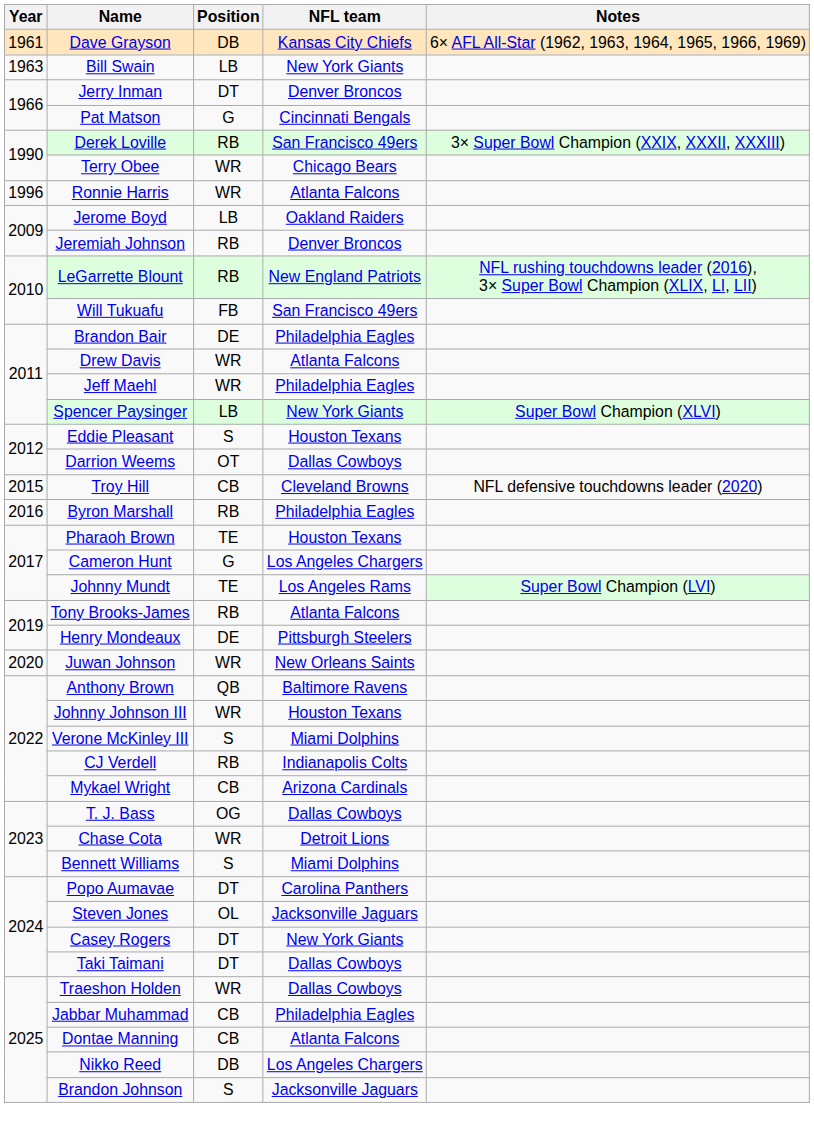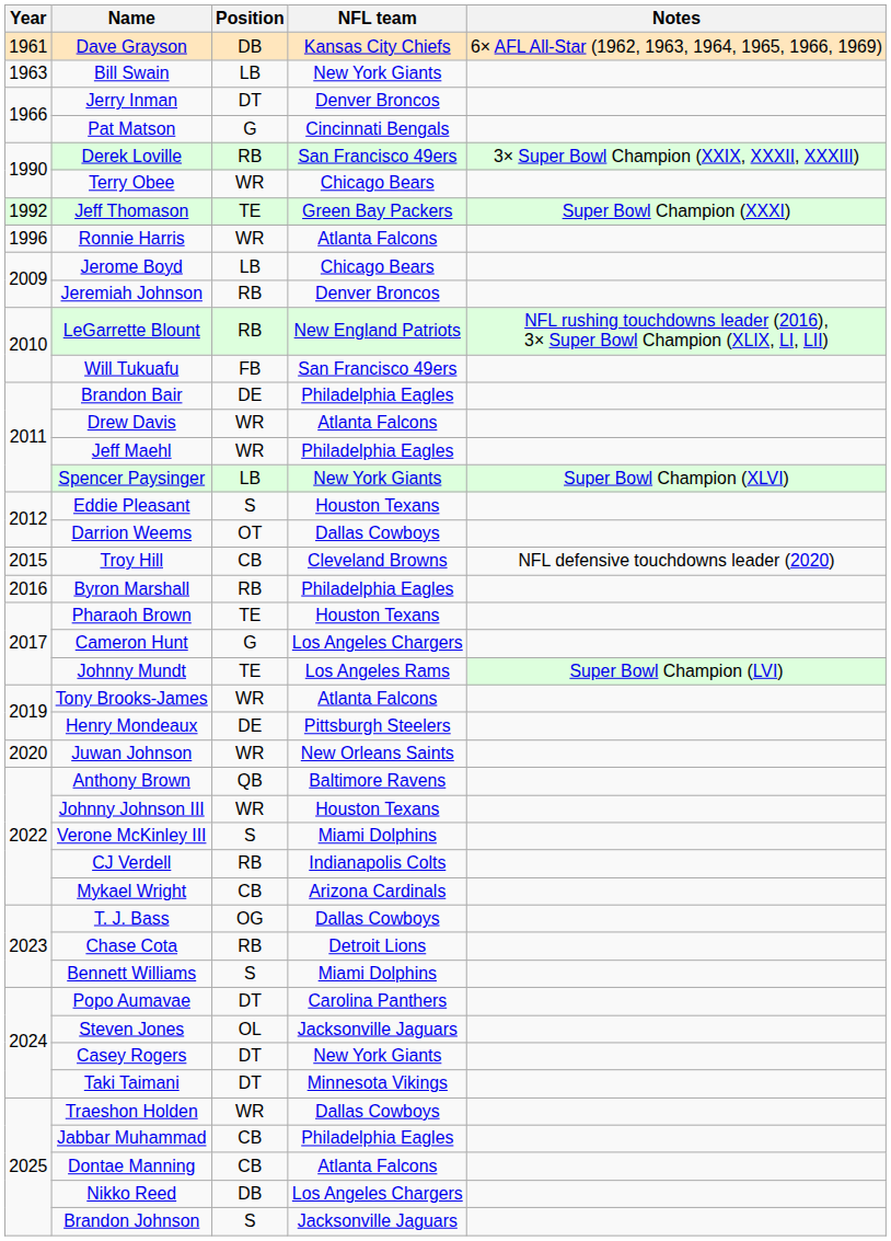 <table class="wikitable sortable" style="text-align:center">
 <tr>
 <th>Year</th>
 <th>Name</th>
 <th>Position</th>
 <th>NFL team</th>
 <th>Notes</th>
 </tr>
 <tr>
 <td align="center" bgcolor=#FFE6BD>1961</td>
 <td align="center" bgcolor=#FFE6BD><a href='#'>Dave Grayson</a></td>
 <td align="center" bgcolor=#FFE6BD>DB</td>
 <td align="center" bgcolor=#FFE6BD><a href='#'>Kansas City Chiefs</a></td>
 <td align="center" bgcolor=#FFE6BD>6× <a href='#'>AFL All-Star</a> (1962, 1963, 1964, 1965, 1966, 1969)</td>
 </tr>
 <tr>
 <td align="center">1963</td>
 <td align="center"><a href='#'>Bill Swain</a></td>
 <td align="center">LB</td>
 <td align="center"><a href='#'>New York Giants</a></td>
 <td align="center"></td>
 </tr>
 <tr>
 <td rowspan="2">1966</td>
 <td align="center"><a href='#'>Jerry Inman</a></td>
 <td align="center">DT</td>
 <td align="center"><a href='#'>Denver Broncos</a></td>
 <td align="center"></td>
 </tr>
 <tr>
 <td align="center"><a href='#'>Pat Matson</a></td>
 <td align="center">G</td>
 <td align="center"><a href='#'>Cincinnati Bengals</a></td>
 <td align="center"></td>
 </tr>
 <tr>
 <td rowspan="2">1990</td>
 <td align="center" bgcolor=#DDFFDD><a href='#'>Derek Loville</a></td>
 <td align="center" bgcolor=#DDFFDD>RB</td>
 <td align="center" bgcolor=#DDFFDD><a href='#'>San Francisco 49ers</a></td>
 <td align="center" bgcolor=#DDFFDD>3× <a href='#'>Super Bowl</a> Champion (<a href='#'>XXIX</a>, <a href='#'>XXXII</a>, <a href='#'>XXXIII</a>)</td>
 </tr>
 <tr>
 <td align="center"><a href='#'>Terry Obee</a></td>
 <td align="center">WR</td>
 <td align="center"><a href='#'>Chicago Bears</a></td>
 <td align="center"></td>
 </tr>
 <tr>
+<td align="center" bgcolor=#DDFFDD>1992</td>
+<td align="center" bgcolor=#DDFFDD><a href='#'>Jeff Thomason</a></td>
+<td align="center" bgcolor=#DDFFDD>TE</td>
+<td align="center" bgcolor=#DDFFDD><a href='#'>Green Bay Packers</a></td>
+<td align="center" bgcolor=#DDFFDD><a href='#'>Super Bowl</a> Champion (<a href='#'>XXXI</a>)</td>
+</tr>
+<tr>
 <td align="center">1996</td>
 <td align="center"><a href='#'>Ronnie Harris</a></td>
 <td align="center">WR</td>
 <td align="center"><a href='#'>Atlanta Falcons</a></td>
 <td align="center"></td>
 </tr>
 <tr>
 <td rowspan="2">2009</td>
 <td align="center"><a href='#'>Jerome Boyd</a></td>
 <td align="center">LB</td>
-<td align="center"><a href='#'>Oakland Raiders</a></td>
+<td align="center"><a href='#'>Chicago Bears</a></td>
 <td align="center"></td>
 </tr>
 <tr>
 <td align="center"><a href='#'>Jeremiah Johnson</a></td>
 <td align="center">RB</td>
 <td align="center"><a href='#'>Denver Broncos</a></td>
 <td align="center"></td>
 </tr>
 <tr>
 <td rowspan="2">2010</td>
 <td align="center" bgcolor=#DDFFDD><a href='#'>LeGarrette Blount</a></td>
 <td align="center" bgcolor=#DDFFDD>RB</td>
 <td align="center" bgcolor=#DDFFDD><a href='#'>New England Patriots</a></td>
 <td align="center" bgcolor=#DDFFDD><a href='#'>NFL rushing touchdowns leader</a> (<a href='#'>2016</a>),<br>3× <a href='#'>Super Bowl</a> Champion (<a href='#'>XLIX</a>, <a href='#'>LI</a>, <a href='#'>LII</a>)</td>
 </tr>
 <tr>
 <td align="center"><a href='#'>Will Tukuafu</a></td>
 <td align="center">FB</td>
 <td align="center"><a href='#'>San Francisco 49ers</a></td>
 <td align="center"></td>
 </tr>
 <tr>
 <td rowspan="4">2011</td>
 <td align="center"><a href='#'>Brandon Bair</a></td>
 <td align="center">DE</td>
 <td align="center"><a href='#'>Philadelphia Eagles</a></td>
 <td align="center"></td>
 </tr>
 <tr>
 <td align="center"><a href='#'>Drew Davis</a></td>
 <td align="center">WR</td>
 <td align="center"><a href='#'>Atlanta Falcons</a></td>
 <td align="center"></td>
 </tr>
 <tr>
 <td align="center"><a href='#'>Jeff Maehl</a></td>
 <td align="center">WR</td>
 <td align="center"><a href='#'>Philadelphia Eagles</a></td>
 <td align="center"></td>
 </tr>
 <tr>
 <td align="center" bgcolor=#DDFFDD><a href='#'>Spencer Paysinger</a></td>
 <td align="center" bgcolor=#DDFFDD>LB</td>
 <td align="center" bgcolor=#DDFFDD><a href='#'>New York Giants</a></td>
 <td align="center" bgcolor=#DDFFDD><a href='#'>Super Bowl</a> Champion (<a href='#'>XLVI</a>)</td>
 </tr>
 <tr>
 <td rowspan="2">2012</td>
 <td align="center"><a href='#'>Eddie Pleasant</a></td>
 <td align="center">S</td>
 <td align="center"><a href='#'>Houston Texans</a></td>
 <td align="center"></td>
 </tr>
 <tr>
 <td align="center"><a href='#'>Darrion Weems</a></td>
 <td align="center">OT</td>
 <td align="center"><a href='#'>Dallas Cowboys</a></td>
 <td align="center"></td>
 </tr>
 <tr>
 <td align="center">2015</td>
 <td align="center"><a href='#'>Troy Hill</a></td>
 <td align="center">CB</td>
 <td align="center"><a href='#'>Cleveland Browns</a></td>
 <td align="center">NFL defensive touchdowns leader (<a href='#'>2020</a>)</td>
 </tr>
 <tr>
 <td align="center">2016</td>
 <td align="center"><a href='#'>Byron Marshall</a></td>
 <td align="center">RB</td>
 <td align="center"><a href='#'>Philadelphia Eagles</a></td>
 <td align="center"></td>
 </tr>
 <tr>
 <td rowspan="3">2017</td>
 <td align="center"><a href='#'>Pharaoh Brown</a></td>
 <td align="center">TE</td>
 <td align="center"><a href='#'>Houston Texans</a></td>
 <td align="center"></td>
 </tr>
 <tr>
 <td align="center"><a href='#'>Cameron Hunt</a></td>
 <td align="center">G</td>
 <td align="center"><a href='#'>Los Angeles Chargers</a></td>
 <td align="center"></td>
 </tr>
 <tr>
 <td align="center"><a href='#'>Johnny Mundt</a></td>
 <td align="center">TE</td>
 <td align="center"><a href='#'>Los Angeles Rams</a></td>
 <td align="center" bgcolor=#DDFFDD><a href='#'>Super Bowl</a> Champion (<a href='#'>LVI</a>)</td>
 </tr>
 <tr>
 <td rowspan="2">2019</td>
 <td align="center"><a href='#'>Tony Brooks-James</a></td>
-<td align="center">RB</td>
+<td align="center">WR</td>
 <td align="center"><a href='#'>Atlanta Falcons</a></td>
 <td align="center"></td>
 </tr>
 <tr>
 <td align="center"><a href='#'>Henry Mondeaux</a></td>
 <td align="center">DE</td>
 <td align="center"><a href='#'>Pittsburgh Steelers</a></td>
 <td align="center"></td>
 </tr>
 <tr>
 <td align="center">2020</td>
 <td align="center"><a href='#'>Juwan Johnson</a></td>
 <td align="center">WR</td>
 <td align="center"><a href='#'>New Orleans Saints</a></td>
 <td align="center"></td>
 </tr>
 <tr>
 <td rowspan="5">2022</td>
 <td align="center"><a href='#'>Anthony Brown</a></td>
 <td align="center">QB</td>
 <td align="center"><a href='#'>Baltimore Ravens</a></td>
 <td align="center"></td>
 </tr>
 <tr>
 <td align="center"><a href='#'>Johnny Johnson III</a></td>
 <td align="center">WR</td>
 <td align="center"><a href='#'>Houston Texans</a></td>
 <td align="center"></td>
 </tr>
 <tr>
 <td align="center"><a href='#'>Verone McKinley III</a></td>
 <td align="center">S</td>
 <td align="center"><a href='#'>Miami Dolphins</a></td>
 <td align="center"></td>
 </tr>
 <tr>
 <td align="center"><a href='#'>CJ Verdell</a></td>
 <td align="center">RB</td>
 <td align="center"><a href='#'>Indianapolis Colts</a></td>
 <td align="center"></td>
 </tr>
 <tr>
 <td align="center"><a href='#'>Mykael Wright</a></td>
 <td align="center">CB</td>
 <td align="center"><a href='#'>Arizona Cardinals</a></td>
 <td align="center"></td>
 </tr>
 <tr>
 <td rowspan="3">2023</td>
 <td align="center"><a href='#'>T. J. Bass</a></td>
 <td align="center">OG</td>
 <td align="center"><a href='#'>Dallas Cowboys</a></td>
 <td align="center"></td>
 </tr>
 <tr>
 <td align="center"><a href='#'>Chase Cota</a></td>
-<td align="center">WR</td>
+<td align="center">RB</td>
 <td align="center"><a href='#'>Detroit Lions</a></td>
 <td align="center"></td>
 </tr>
 <tr>
 <td align="center"><a href='#'>Bennett Williams</a></td>
 <td align="center">S</td>
 <td align="center"><a href='#'>Miami Dolphins</a></td>
 <td align="center"></td>
 </tr>
 <tr>
 <td rowspan="4">2024</td>
 <td align="center"><a href='#'>Popo Aumavae</a></td>
 <td align="center">DT</td>
 <td align="center"><a href='#'>Carolina Panthers</a></td>
 <td align="center"></td>
 </tr>
 <tr>
 <td align="center"><a href='#'>Steven Jones</a></td>
 <td align="center">OL</td>
 <td align="center"><a href='#'>Jacksonville Jaguars</a></td>
 <td align="center"></td>
 </tr>
 <tr>
 <td align="center"><a href='#'>Casey Rogers</a></td>
 <td align="center">DT</td>
 <td align="center"><a href='#'>New York Giants</a></td>
 <td align="center"></td>
 </tr>
 <tr>
 <td align="center"><a href='#'>Taki Taimani</a></td>
 <td align="center">DT</td>
-<td align="center"><a href='#'>Dallas Cowboys</a></td>
+<td align="center"><a href='#'>Minnesota Vikings</a></td>
 <td align="center"></td>
 </tr>
 <tr>
 <td rowspan="5">2025</td>
 <td align="center"><a href='#'>Traeshon Holden</a></td>
 <td align="center">WR</td>
 <td align="center"><a href='#'>Dallas Cowboys</a></td>
 <td align="center"></td>
 </tr>
 <tr>
 <td align="center"><a href='#'>Jabbar Muhammad</a></td>
 <td align="center">CB</td>
 <td align="center"><a href='#'>Philadelphia Eagles</a></td>
 <td align="center"></td>
 </tr>
 <tr>
 <td align="center"><a href='#'>Dontae Manning</a></td>
 <td align="center">CB</td>
 <td align="center"><a href='#'>Atlanta Falcons</a></td>
 <td align="center"></td>
 </tr>
 <tr>
 <td align="center"><a href='#'>Nikko Reed</a></td>
 <td align="center">DB</td>
 <td align="center"><a href='#'>Los Angeles Chargers</a></td>
 <td align="center"></td>
 </tr>
 <tr>
 <td align="center"><a href='#'> Brandon Johnson</a></td>
 <td align="center">S</td>
 <td align="center"><a href='#'>Jacksonville Jaguars</a></td>
 <td align="center"></td>
 </tr>
 </table>
